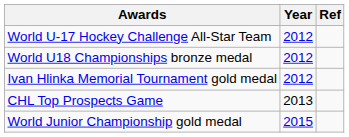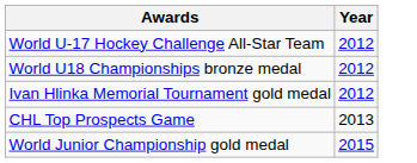 <table class="wikitable">
 <tr>
 <th>Awards</th>
 <th>Year</th>
-<th>Ref</th>
 </tr>
 <tr>
 <td><a href='#'>World U-17 Hockey Challenge</a> All-Star Team</td>
 <td><a href='#'>2012</a></td>
-<td></td>
 </tr>
 <tr>
 <td><a href='#'>World U18 Championships</a> bronze medal</td>
 <td><a href='#'>2012</a></td>
-<td></td>
 </tr>
 <tr>
 <td><a href='#'>Ivan Hlinka Memorial Tournament</a> gold medal</td>
 <td><a href='#'>2012</a></td>
-<td></td>
 </tr>
 <tr>
 <td><a href='#'>CHL Top Prospects Game</a></td>
 <td>2013</td>
-<td></td>
 </tr>
 <tr>
 <td><a href='#'>World Junior Championship</a> gold medal</td>
 <td><a href='#'>2015</a></td>
-<td></td>
 </tr>
 </table>
